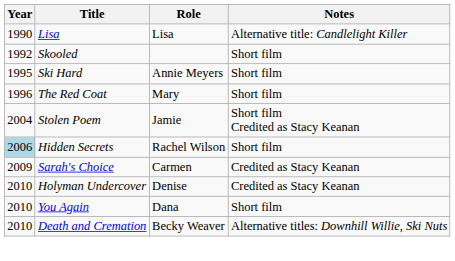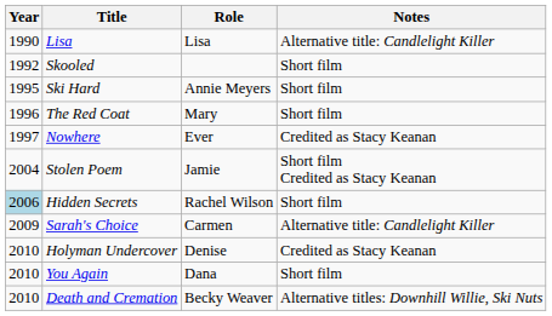 <table class="wikitable sortable">
 <tr>
 <th scope="col">Year</th>
 <th scope="col">Title</th>
 <th scope="col">Role</th>
 <th scope="col" class="unsortable">Notes</th>
 </tr>
 <tr>
 <td>1990</td>
 <td><em><a href='#'>Lisa</a></em></td>
 <td>Lisa</td>
 <td>Alternative title: <em>Candlelight Killer</em></td>
 </tr>
 <tr>
 <td>1992</td>
 <td><em>Skooled</em></td>
 <td></td>
 <td>Short film</td>
 </tr>
 <tr>
 <td>1995</td>
 <td><em>Ski Hard</em></td>
 <td>Annie Meyers</td>
 <td>Short film</td>
 </tr>
 <tr>
 <td>1996</td>
 <td><em>The Red Coat</em></td>
 <td>Mary</td>
 <td>Short film</td>
 </tr>
 <tr>
+<td>1997</td>
+<td><em><a href='#'>Nowhere</a></em></td>
+<td>Ever</td>
+<td>Credited as Stacy Keanan</td>
+</tr>
+<tr>
 <td>2004</td>
 <td><em>Stolen Poem</em></td>
 <td>Jamie</td>
 <td>Short film<br>Credited as Stacy Keanan</td>
 </tr>
 <tr>
 <td style="background: lightblue;">2006</td>
 <td><em>Hidden Secrets</em></td>
 <td>Rachel Wilson</td>
 <td>Short film</td>
 </tr>
 <tr>
 <td>2009</td>
 <td><em><a href='#'>Sarah's Choice</a></em></td>
 <td>Carmen</td>
-<td>Credited as Stacy Keanan</td>
+<td>Alternative title: <em>Candlelight Killer</em></td>
 </tr>
 <tr>
 <td>2010</td>
 <td><em>Holyman Undercover</em></td>
 <td>Denise</td>
 <td>Credited as Stacy Keanan</td>
 </tr>
 <tr>
 <td>2010</td>
 <td><em><a href='#'>You Again</a></em></td>
 <td>Dana</td>
 <td>Short film</td>
 </tr>
 <tr>
 <td>2010</td>
 <td><em><a href='#'>Death and Cremation</a></em></td>
 <td>Becky Weaver</td>
 <td>Alternative titles: <em>Downhill Willie</em>, <em>Ski Nuts</em></td>
 </tr>
 </table>
